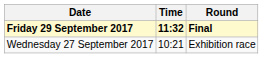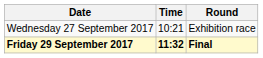 <table class="wikitable">
 <tr>
 <th>Date</th>
 <th>Time</th>
 <th>Round</th>
 </tr>
 <tr>
+<td>Wednesday 27 September 2017</td>
+<td>10:21</td>
+<td>Exhibition race</td>
+</tr>
+<tr>
 <td style=background:lemonchiffon><strong>Friday 29 September 2017</strong></td>
 <td style=background:lemonchiffon><strong>11:32</strong></td>
 <td style=background:lemonchiffon><strong>Final</strong></td>
 </tr>
-<tr>
-<td>Wednesday 27 September 2017</td>
-<td>10:21</td>
-<td>Exhibition race</td>
-</tr>
 </table>
